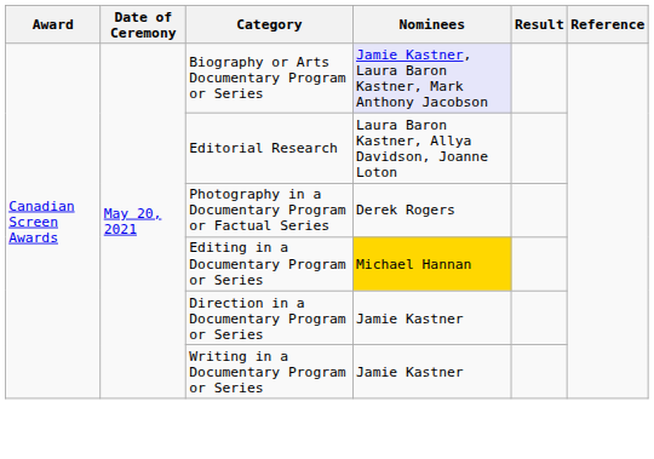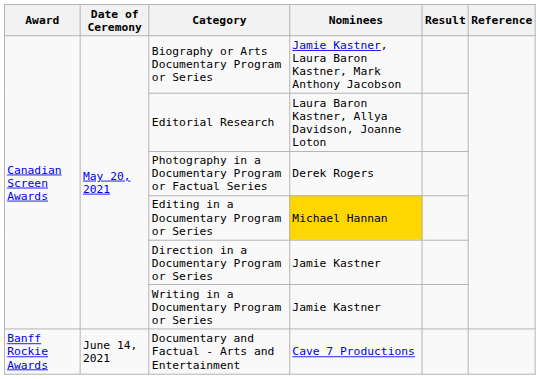 <table class="wikitable">
 <tr>
 <th>Award</th>
 <th>Date of Ceremony</th>
 <th>Category</th>
 <th>Nominees</th>
 <th>Result</th>
 <th>Reference</th>
 </tr>
 <tr>
 <td rowspan="6"><a href='#'>Canadian Screen Awards</a></td>
 <td rowspan="6"><a href='#'>May 20, 2021</a></td>
 <td>Biography or Arts Documentary Program or Series</td>
-<td style="background: lavender;"><a href='#'>Jamie Kastner</a>, Laura Baron Kastner, Mark Anthony Jacobson</td>
+<td><a href='#'>Jamie Kastner</a>, Laura Baron Kastner, Mark Anthony Jacobson</td>
 <td></td>
 <td rowspan=6></td>
 </tr>
 <tr>
 <td>Editorial Research</td>
 <td>Laura Baron Kastner, Allya Davidson, Joanne Loton</td>
 <td></td>
 </tr>
 <tr>
 <td>Photography in a Documentary Program or Factual Series</td>
 <td>Derek Rogers</td>
 <td></td>
 </tr>
 <tr>
 <td>Editing in a Documentary Program or Series</td>
 <td style="background: gold;">Michael Hannan</td>
 <td></td>
 </tr>
 <tr>
 <td>Direction in a Documentary Program or Series</td>
 <td>Jamie Kastner</td>
 <td></td>
 </tr>
 <tr>
 <td>Writing in a Documentary Program or Series</td>
 <td>Jamie Kastner</td>
 <td></td>
 </tr>
+<tr>
+<td><a href='#'>Banff Rockie Awards</a></td>
+<td>June 14, 2021</td>
+<td>Documentary and Factual - Arts and Entertainment</td>
+<td><a href='#'>Cave 7 Productions</a></td>
+<td></td>
+<td></td>
+</tr>
 </table>
